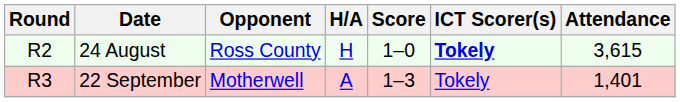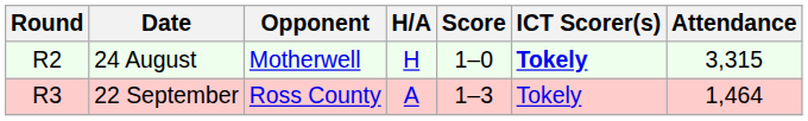 <table class="wikitable" style="text-align:center">
 <tr>
 <th>Round</th>
 <th>Date</th>
 <th>Opponent</th>
 <th>H/A</th>
 <th>Score</th>
 <th>ICT Scorer(s)</th>
 <th>Attendance</th>
 </tr>
 <tr bgcolor=#EEFFEE>
 <td>R2</td>
 <td align=left>24 August</td>
-<td align=left><a href='#'>Ross County</a></td>
+<td align=left><a href='#'>Motherwell</a></td>
 <td><a href='#'>H</a></td>
 <td>1–0</td>
 <td align=left><strong><a href='#'>Tokely</a></strong></td>
-<td>3,615</td>
+<td>3,315</td>
 </tr>
 <tr bgcolor=#FFCCCC>
 <td>R3</td>
 <td align=left>22 September</td>
-<td align=left><a href='#'>Motherwell</a></td>
+<td align=left><a href='#'>Ross County</a></td>
 <td><a href='#'>A</a></td>
 <td>1–3</td>
 <td align=left><a href='#'>Tokely</a></td>
-<td>1,401</td>
+<td>1,464</td>
 </tr>
 <tr>
 </tr>
 </table>
